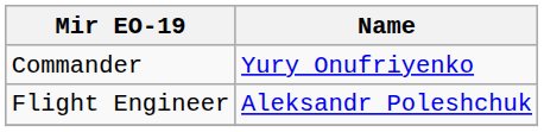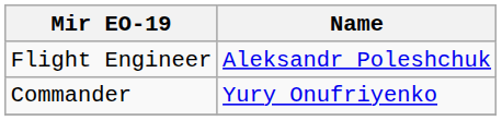 <table class="wikitable">
 <tr>
 <th>Mir EO-19</th>
 <th>Name</th>
 </tr>
 <tr>
+<td>Flight Engineer</td>
+<td> <a href='#'>Aleksandr Poleshchuk</a></td>
+</tr>
+<tr>
 <td>Commander</td>
 <td> <a href='#'>Yury Onufriyenko</a></td>
 </tr>
 <tr>
-<td>Flight Engineer</td>
-<td> <a href='#'>Aleksandr Poleshchuk</a></td>
-</tr>
-<tr>
 </tr>
 </table>
